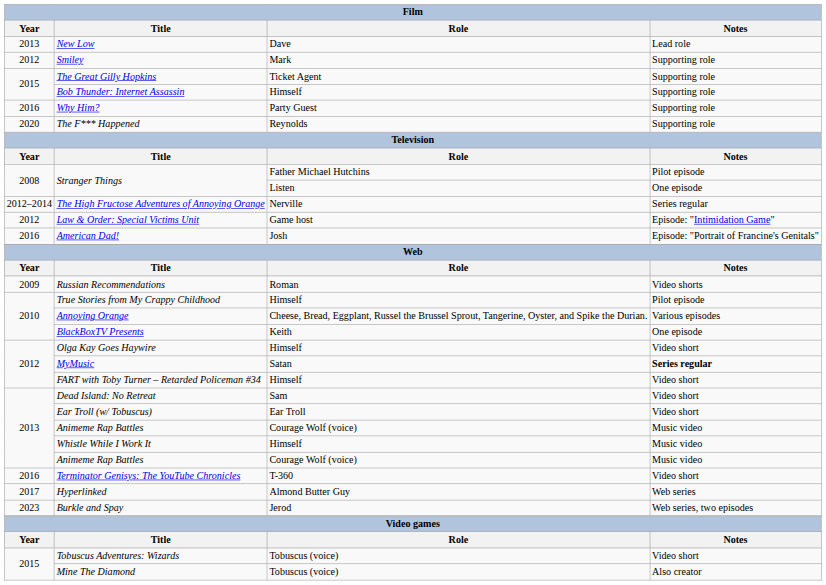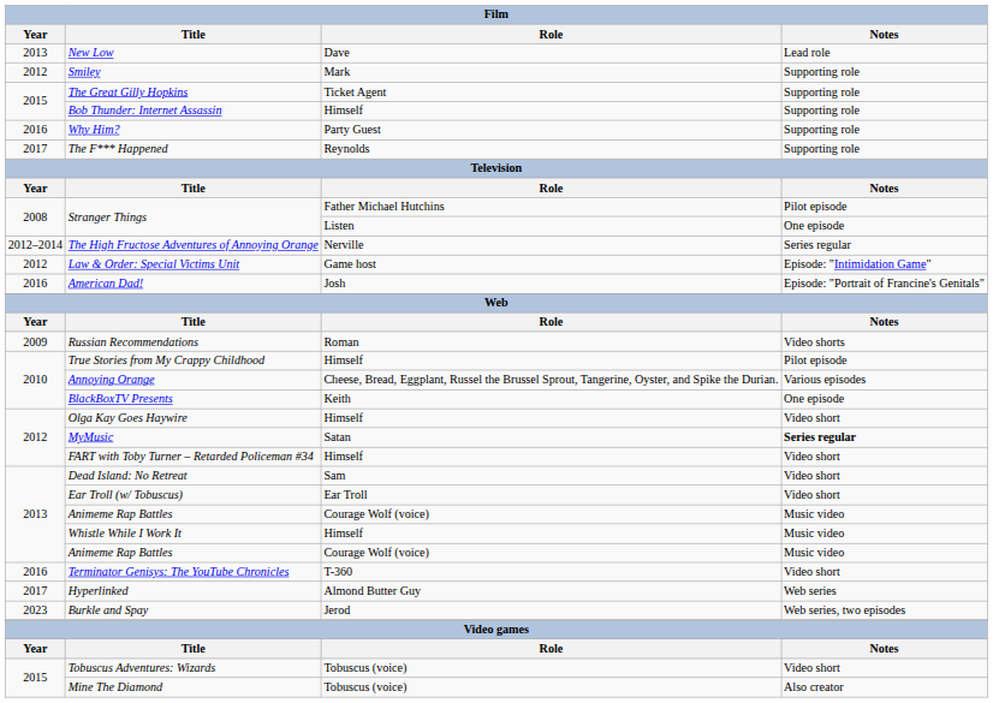 <table class="wikitable">
 <tr style="background:#ccc; text-align:center;">
 <th colspan="4" style="background:LightSteelBlue;">Film</th>
 </tr>
 <tr style="background:#B0C4DE;">
 <th>Year</th>
 <th>Title</th>
 <th>Role</th>
 <th>Notes</th>
 </tr>
 <tr>
 <td align="center">2013</td>
 <td><em><a href='#'>New Low</a></em></td>
 <td>Dave</td>
 <td>Lead role</td>
 </tr>
 <tr>
 <td align="center">2012</td>
 <td><em><a href='#'>Smiley</a></em></td>
 <td>Mark</td>
 <td>Supporting role</td>
 </tr>
 <tr>
 <td align="center" rowspan="2">2015</td>
 <td><em><a href='#'>The Great Gilly Hopkins</a></em></td>
 <td>Ticket Agent</td>
 <td>Supporting role</td>
 </tr>
 <tr>
 <td><em><a href='#'>Bob Thunder: Internet Assassin</a></em></td>
 <td>Himself</td>
 <td>Supporting role</td>
 </tr>
 <tr>
 <td align="center">2016</td>
 <td><em><a href='#'>Why Him?</a></em></td>
 <td>Party Guest</td>
 <td>Supporting role</td>
 </tr>
 <tr>
-<td align="center">2020</td>
+<td align="center">2017</td>
 <td><em>The F*** Happened</em></td>
 <td>Reynolds</td>
 <td>Supporting role</td>
 </tr>
 <tr style="background:#ccc; text-align:center;">
 <th colspan="4" style="background:LightSteelBlue;">Television</th>
 </tr>
 <tr style="background:#B0C4DE;">
 <th>Year</th>
 <th>Title</th>
 <th>Role</th>
 <th>Notes</th>
 </tr>
 <tr>
 <td align="center" rowspan="2">2008</td>
 <td rowspan="2"><em>Stranger Things</em></td>
 <td>Father Michael Hutchins</td>
 <td>Pilot episode</td>
 </tr>
 <tr>
 <td>Listen</td>
 <td>One episode</td>
 </tr>
 <tr>
 <td align="center">2012–2014</td>
 <td><em><a href='#'>The High Fructose Adventures of Annoying Orange</a></em></td>
 <td>Nerville</td>
 <td>Series regular</td>
 </tr>
 <tr>
 <td align="center">2012</td>
 <td><em><a href='#'>Law & Order: Special Victims Unit</a></em></td>
 <td>Game host</td>
 <td>Episode: "<a href='#'>Intimidation Game</a>"</td>
 </tr>
 <tr>
 <td align="center">2016</td>
 <td><em><a href='#'>American Dad!</a></em></td>
 <td>Josh</td>
 <td>Episode: "Portrait of Francine's Genitals"</td>
 </tr>
 <tr>
 </tr>
 <tr style="background:#ccc; text-align:center;">
 <th colspan="4" style="background:LightSteelBlue;">Web</th>
 </tr>
 <tr style="background:#B0C4DE;">
 <th>Year</th>
 <th>Title</th>
 <th>Role</th>
 <th>Notes</th>
 </tr>
 <tr>
 <td align="center">2009</td>
 <td><em>Russian Recommendations</em></td>
 <td>Roman</td>
 <td>Video shorts</td>
 </tr>
 <tr>
 <td align="center" rowspan="3">2010</td>
 <td><em>True Stories from My Crappy Childhood</em></td>
 <td>Himself</td>
 <td>Pilot episode</td>
 </tr>
 <tr>
 <td><em><a href='#'>Annoying Orange</a></em></td>
 <td>Cheese, Bread, Eggplant, Russel the Brussel Sprout, Tangerine, Oyster, and Spike the Durian.</td>
 <td>Various episodes</td>
 </tr>
 <tr>
 <td><em><a href='#'>BlackBoxTV Presents</a></em></td>
 <td>Keith</td>
 <td>One episode</td>
 </tr>
 <tr>
 <td align="center" rowspan="3">2012</td>
 <td><em>Olga Kay Goes Haywire</em></td>
 <td>Himself</td>
 <td>Video short</td>
 </tr>
 <tr>
 <td><em><a href='#'>MyMusic</a></em></td>
 <td>Satan</td>
 <td><strong>Series regular</strong></td>
 </tr>
 <tr>
 <td><em>FART with Toby Turner – Retarded Policeman #34</em></td>
 <td>Himself</td>
 <td>Video short</td>
 </tr>
 <tr>
 <td align="center" rowspan="5">2013</td>
 <td><em>Dead Island: No Retreat</em></td>
 <td>Sam</td>
 <td>Video short</td>
 </tr>
 <tr>
 <td><em>Ear Troll (w/ Tobuscus)</em></td>
 <td>Ear Troll</td>
 <td>Video short</td>
 </tr>
 <tr>
 <td><em>Animeme Rap Battles</em></td>
 <td>Courage Wolf (voice)</td>
 <td>Music video</td>
 </tr>
 <tr>
 <td><em>Whistle While I Work It</em></td>
 <td>Himself</td>
 <td>Music video</td>
 </tr>
 <tr>
 <td><em>Animeme Rap Battles</em></td>
 <td>Courage Wolf (voice)</td>
 <td>Music video</td>
 </tr>
 <tr>
 <td align="center" rowspan="1">2016</td>
 <td><em><a href='#'>Terminator Genisys: The YouTube Chronicles</a></em></td>
 <td>T-360 </td>
 <td>Video short</td>
 </tr>
 <tr>
 <td align="center" rowspan="1">2017</td>
 <td><em>Hyperlinked</em></td>
 <td>Almond Butter Guy</td>
 <td>Web series</td>
 </tr>
 <tr>
 <td align="center" rowspan="1">2023</td>
 <td><em>Burkle and Spay</em></td>
 <td>Jerod</td>
 <td>Web series, two episodes</td>
 </tr>
 <tr>
 </tr>
 <tr style="background:#ccc; text-align:center;">
 <th colspan="4" style="background:LightSteelBlue;">Video games</th>
 </tr>
 <tr style="background:#B0C4DE;">
 <th>Year</th>
 <th>Title</th>
 <th>Role</th>
 <th>Notes</th>
 </tr>
 <tr>
 <td align="center" rowspan="2">2015</td>
 <td><em>Tobuscus Adventures: Wizards</em></td>
 <td>Tobuscus (voice)</td>
 <td>Video short</td>
 </tr>
 <tr>
 <td><em>Mine The Diamond</em></td>
 <td>Tobuscus (voice)</td>
 <td>Also creator</td>
 </tr>
 </table>
